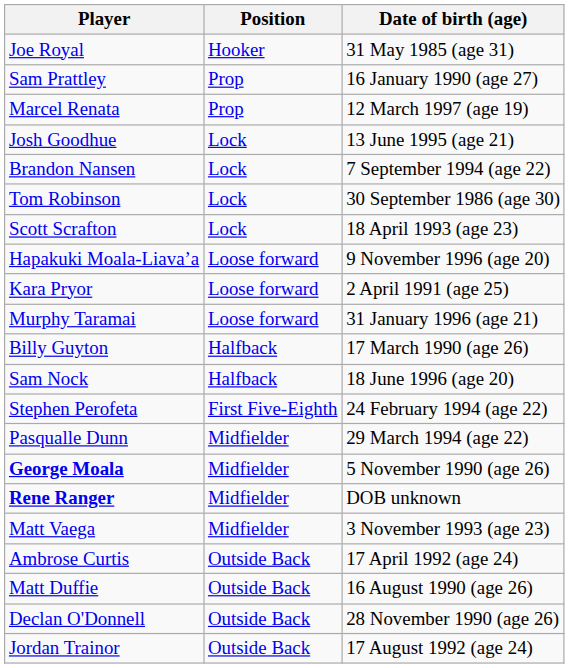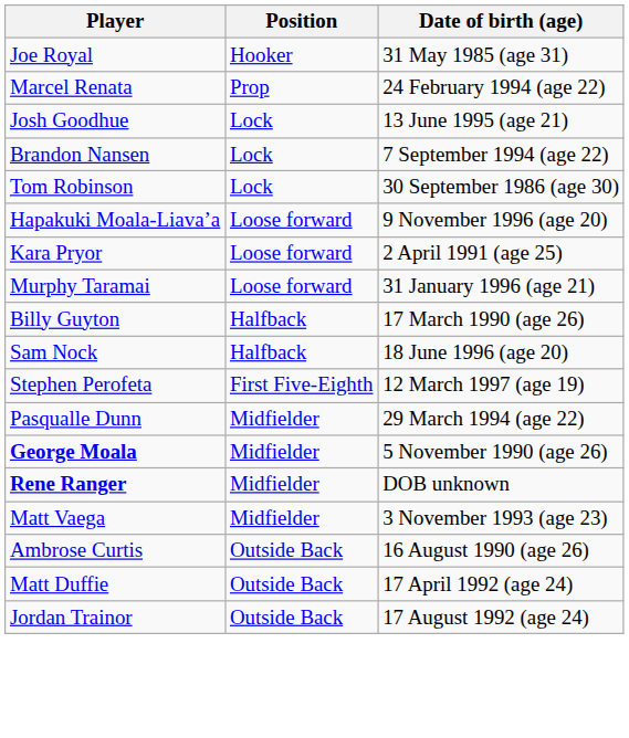 <table class="wikitable">
 <tr>
 <th>Player</th>
 <th>Position</th>
 <th>Date of birth (age)</th>
 </tr>
 <tr>
 <td><a href='#'>Joe Royal</a></td>
 <td><a href='#'>Hooker</a></td>
 <td>31 May 1985 (age 31)</td>
 </tr>
 <tr>
-<td><a href='#'>Sam Prattley</a></td>
-<td><a href='#'>Prop</a></td>
-<td>16 January 1990 (age 27)</td>
-</tr>
-<tr>
 <td><a href='#'>Marcel Renata</a></td>
 <td><a href='#'>Prop</a></td>
-<td>12 March 1997 (age 19)</td>
+<td>24 February 1994 (age 22)</td>
 </tr>
 <tr>
 <td><a href='#'>Josh Goodhue</a></td>
 <td><a href='#'>Lock</a></td>
 <td>13 June 1995 (age 21)</td>
 </tr>
 <tr>
 <td><a href='#'>Brandon Nansen</a></td>
 <td><a href='#'>Lock</a></td>
 <td>7 September 1994 (age 22)</td>
 </tr>
 <tr>
 <td><a href='#'>Tom Robinson</a></td>
 <td><a href='#'>Lock</a></td>
 <td>30 September 1986 (age 30)</td>
-</tr>
-<tr>
-<td><a href='#'>Scott Scrafton</a></td>
-<td><a href='#'>Lock</a></td>
-<td>18 April 1993 (age 23)</td>
 </tr>
 <tr>
 <td><a href='#'>Hapakuki Moala-Liava’a</a></td>
 <td><a href='#'>Loose forward</a></td>
 <td>9 November 1996 (age 20)</td>
 </tr>
 <tr>
 <td><a href='#'>Kara Pryor</a></td>
 <td><a href='#'>Loose forward</a></td>
 <td>2 April 1991 (age 25)</td>
 </tr>
 <tr>
 <td><a href='#'>Murphy Taramai</a></td>
 <td><a href='#'>Loose forward</a></td>
 <td>31 January 1996 (age 21)</td>
 </tr>
 <tr>
 <td><a href='#'>Billy Guyton</a></td>
 <td><a href='#'>Halfback</a></td>
 <td>17 March 1990 (age 26)</td>
 </tr>
 <tr>
 <td><a href='#'>Sam Nock</a></td>
 <td><a href='#'>Halfback</a></td>
 <td>18 June 1996 (age 20)</td>
 </tr>
 <tr>
 <td><a href='#'>Stephen Perofeta</a></td>
 <td><a href='#'>First Five-Eighth</a></td>
-<td>24 February 1994 (age 22)</td>
+<td>12 March 1997 (age 19)</td>
 </tr>
 <tr>
 <td><a href='#'>Pasqualle Dunn</a></td>
 <td><a href='#'>Midfielder</a></td>
 <td>29 March 1994 (age 22)</td>
 </tr>
 <tr>
 <td><strong><a href='#'>George Moala</a></strong></td>
 <td><a href='#'>Midfielder</a></td>
 <td>5 November 1990 (age 26)</td>
 </tr>
 <tr>
 <td><strong><a href='#'>Rene Ranger</a></strong></td>
 <td><a href='#'>Midfielder</a></td>
 <td>DOB unknown</td>
 </tr>
 <tr>
 <td><a href='#'>Matt Vaega</a></td>
 <td><a href='#'>Midfielder</a></td>
 <td>3 November 1993 (age 23)</td>
 </tr>
 <tr>
 <td><a href='#'>Ambrose Curtis</a></td>
 <td><a href='#'>Outside Back</a></td>
-<td>17 April 1992 (age 24)</td>
+<td>16 August 1990 (age 26)</td>
 </tr>
 <tr>
 <td><a href='#'>Matt Duffie</a></td>
 <td><a href='#'>Outside Back</a></td>
-<td>16 August 1990 (age 26)</td>
-</tr>
-<tr>
-<td><a href='#'>Declan O'Donnell</a></td>
-<td><a href='#'>Outside Back</a></td>
-<td>28 November 1990 (age 26)</td>
+<td>17 April 1992 (age 24)</td>
 </tr>
 <tr>
 <td><a href='#'>Jordan Trainor</a></td>
 <td><a href='#'>Outside Back</a></td>
 <td>17 August 1992 (age 24)</td>
 </tr>
 </table>
